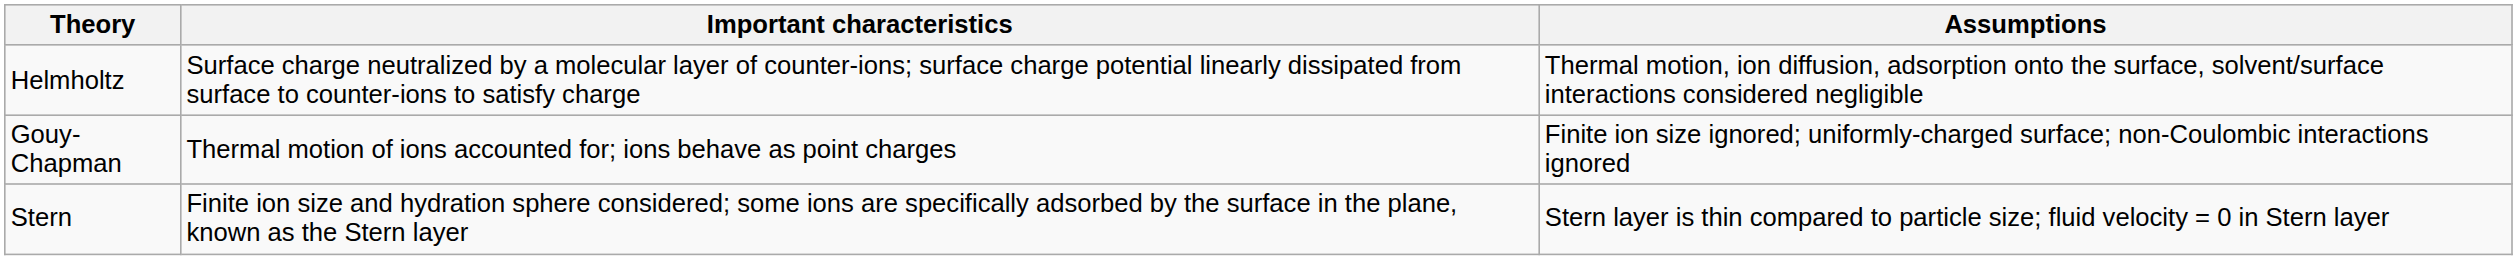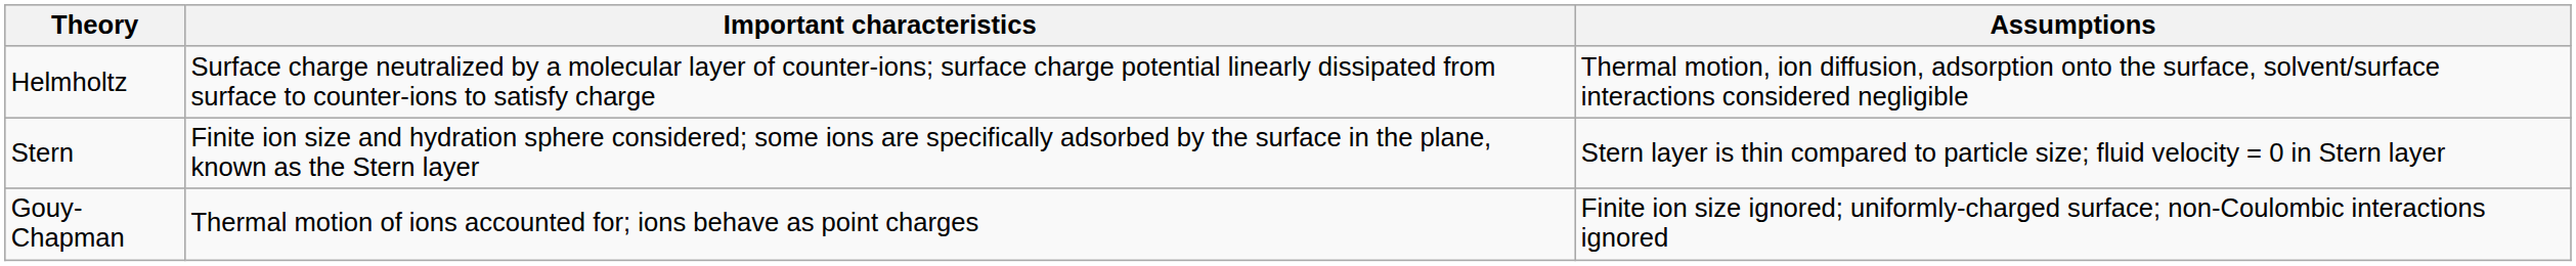 <table class="wikitable" style="text-align:justified">
 <tr>
 <th>Theory</th>
 <th>Important characteristics</th>
 <th>Assumptions</th>
 </tr>
 <tr>
 <td>Helmholtz</td>
 <td>Surface charge neutralized by a molecular layer of counter-ions; surface charge potential linearly dissipated from surface to counter-ions to satisfy charge</td>
 <td>Thermal motion, ion diffusion, adsorption onto the surface, solvent/surface interactions considered negligible </td>
 </tr>
 <tr>
+<td>Stern</td>
+<td>Finite ion size and hydration sphere considered; some ions are specifically adsorbed by the surface in the plane, known as the Stern layer</td>
+<td>Stern layer is thin compared to particle size; fluid velocity = 0 in Stern layer </td>
+</tr>
+<tr>
 <td>Gouy-Chapman</td>
 <td>Thermal motion of ions accounted for; ions behave as point charges</td>
 <td>Finite ion size ignored; uniformly-charged surface; non-Coulombic interactions ignored </td>
 </tr>
-<tr>
-<td>Stern</td>
-<td>Finite ion size and hydration sphere considered; some ions are specifically adsorbed by the surface in the plane, known as the Stern layer</td>
-<td>Stern layer is thin compared to particle size; fluid velocity = 0 in Stern layer </td>
-</tr>
 </table>
